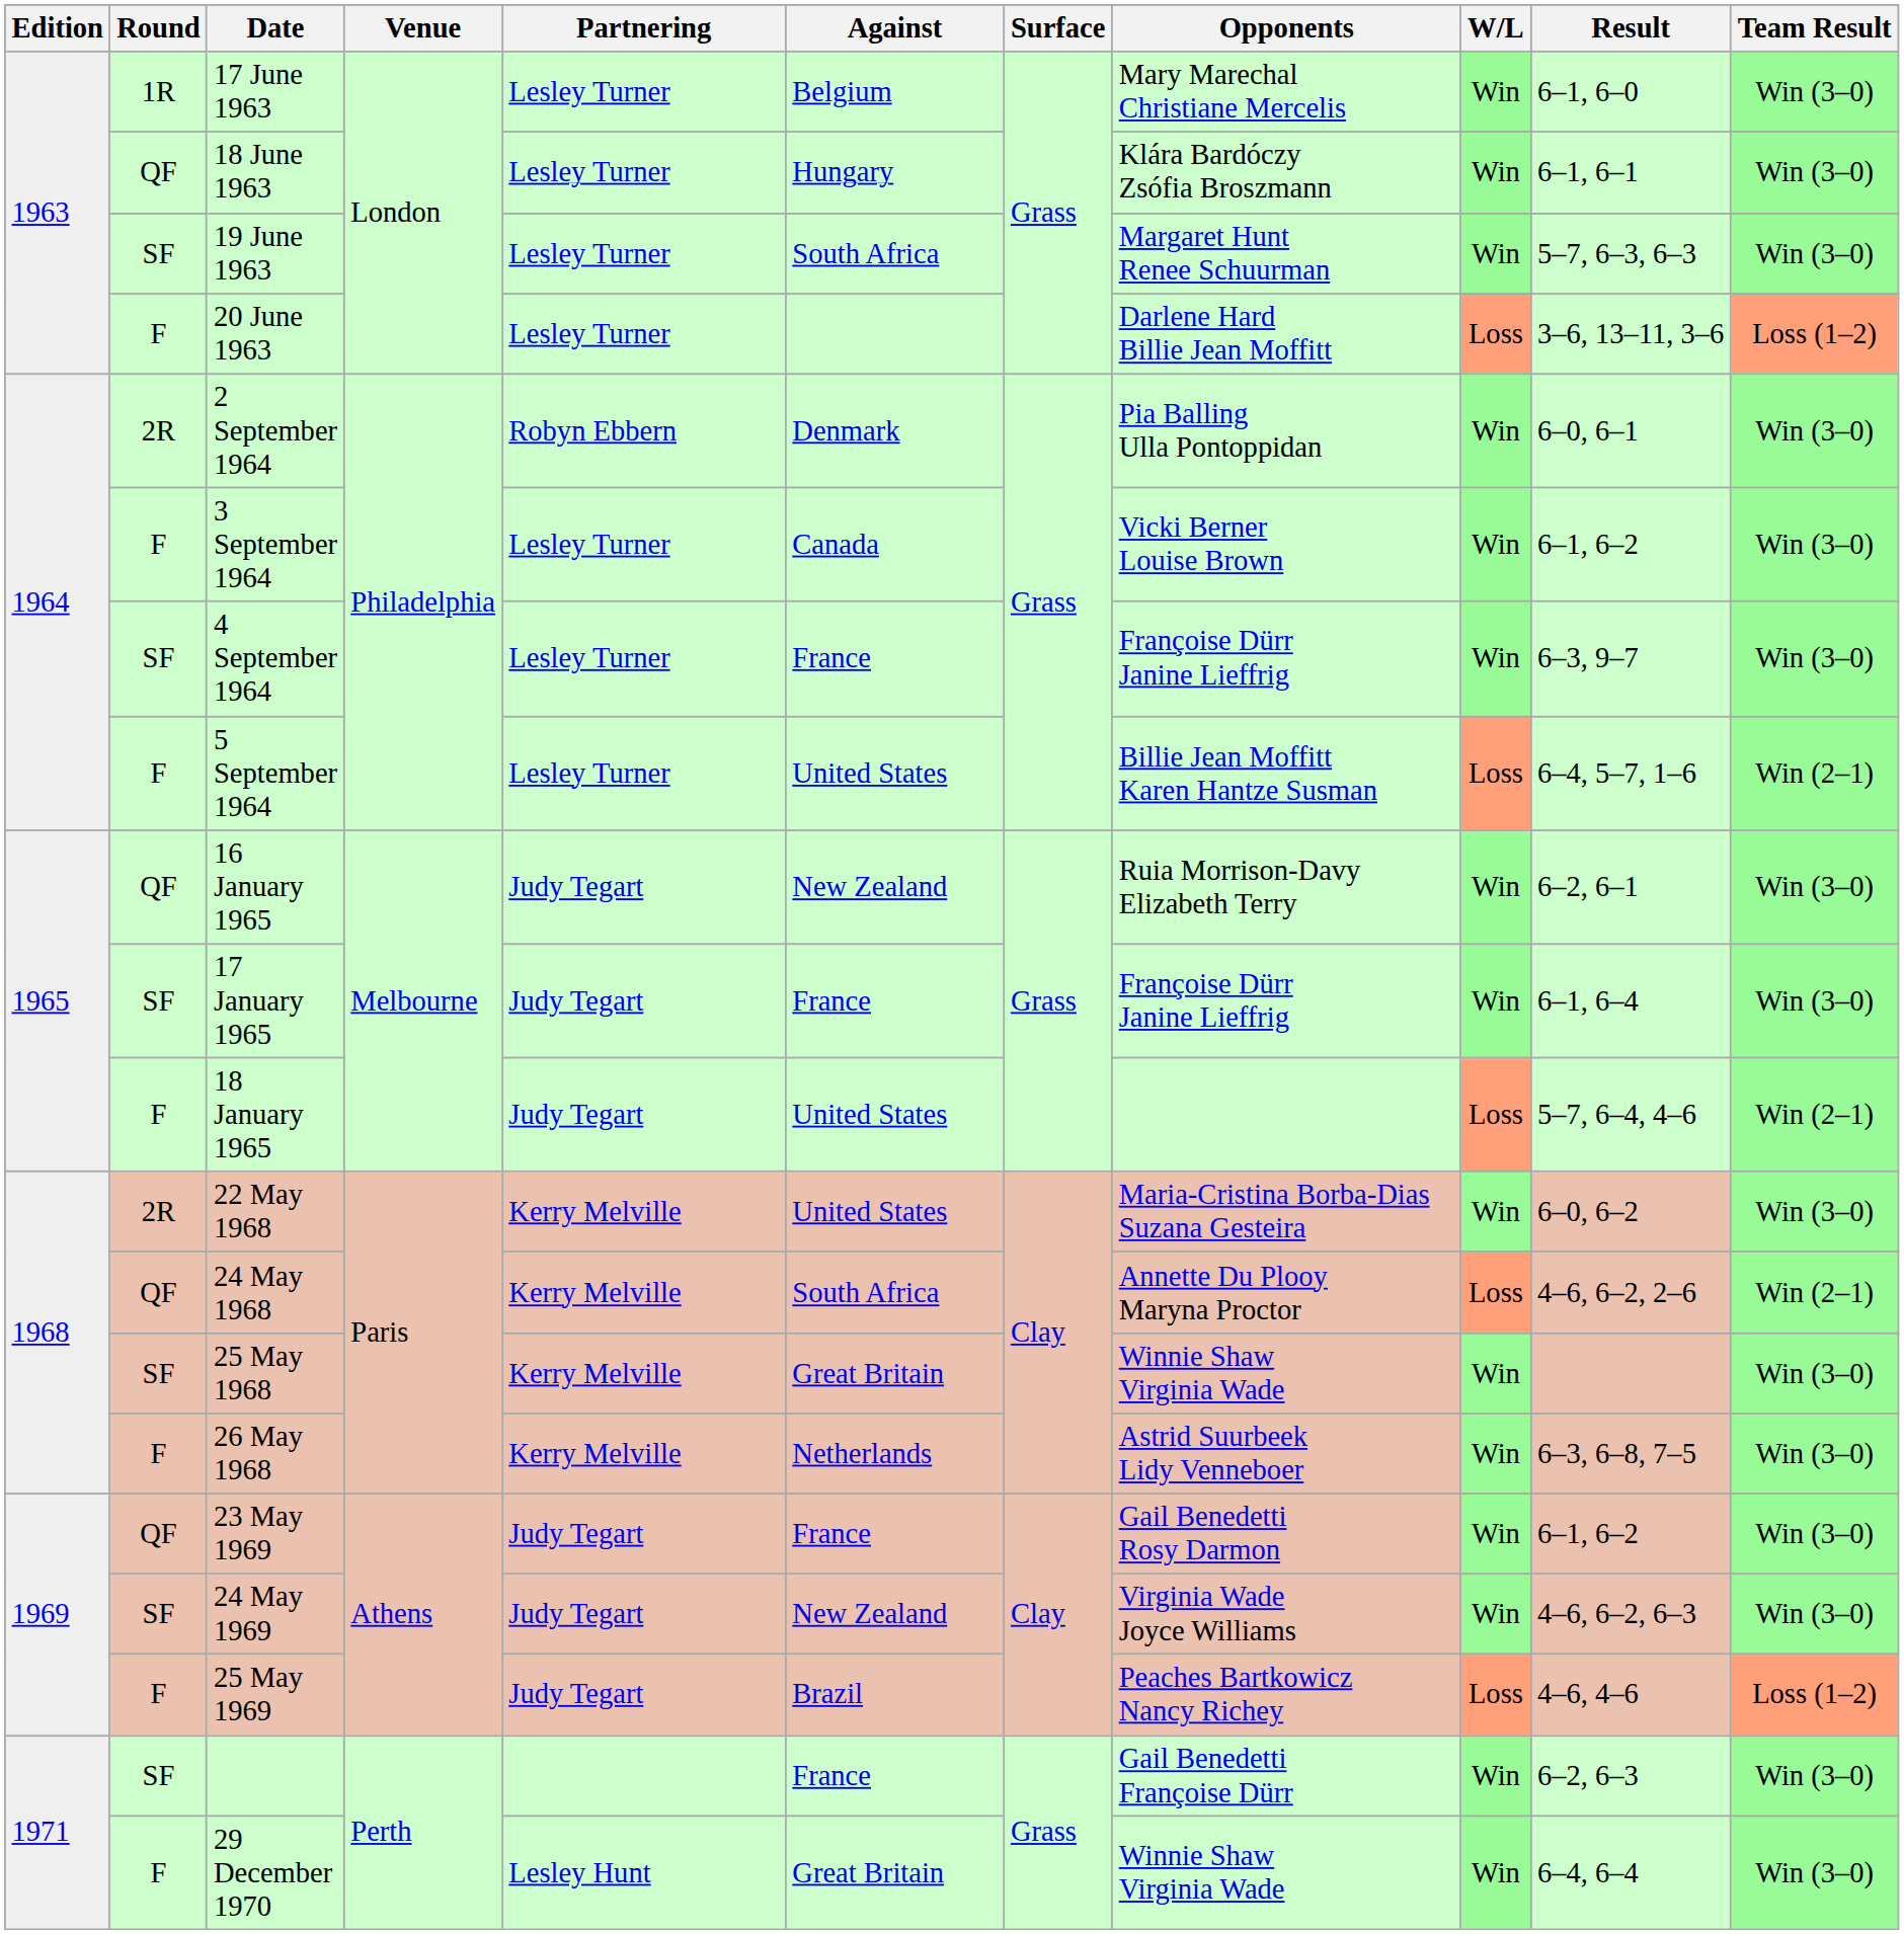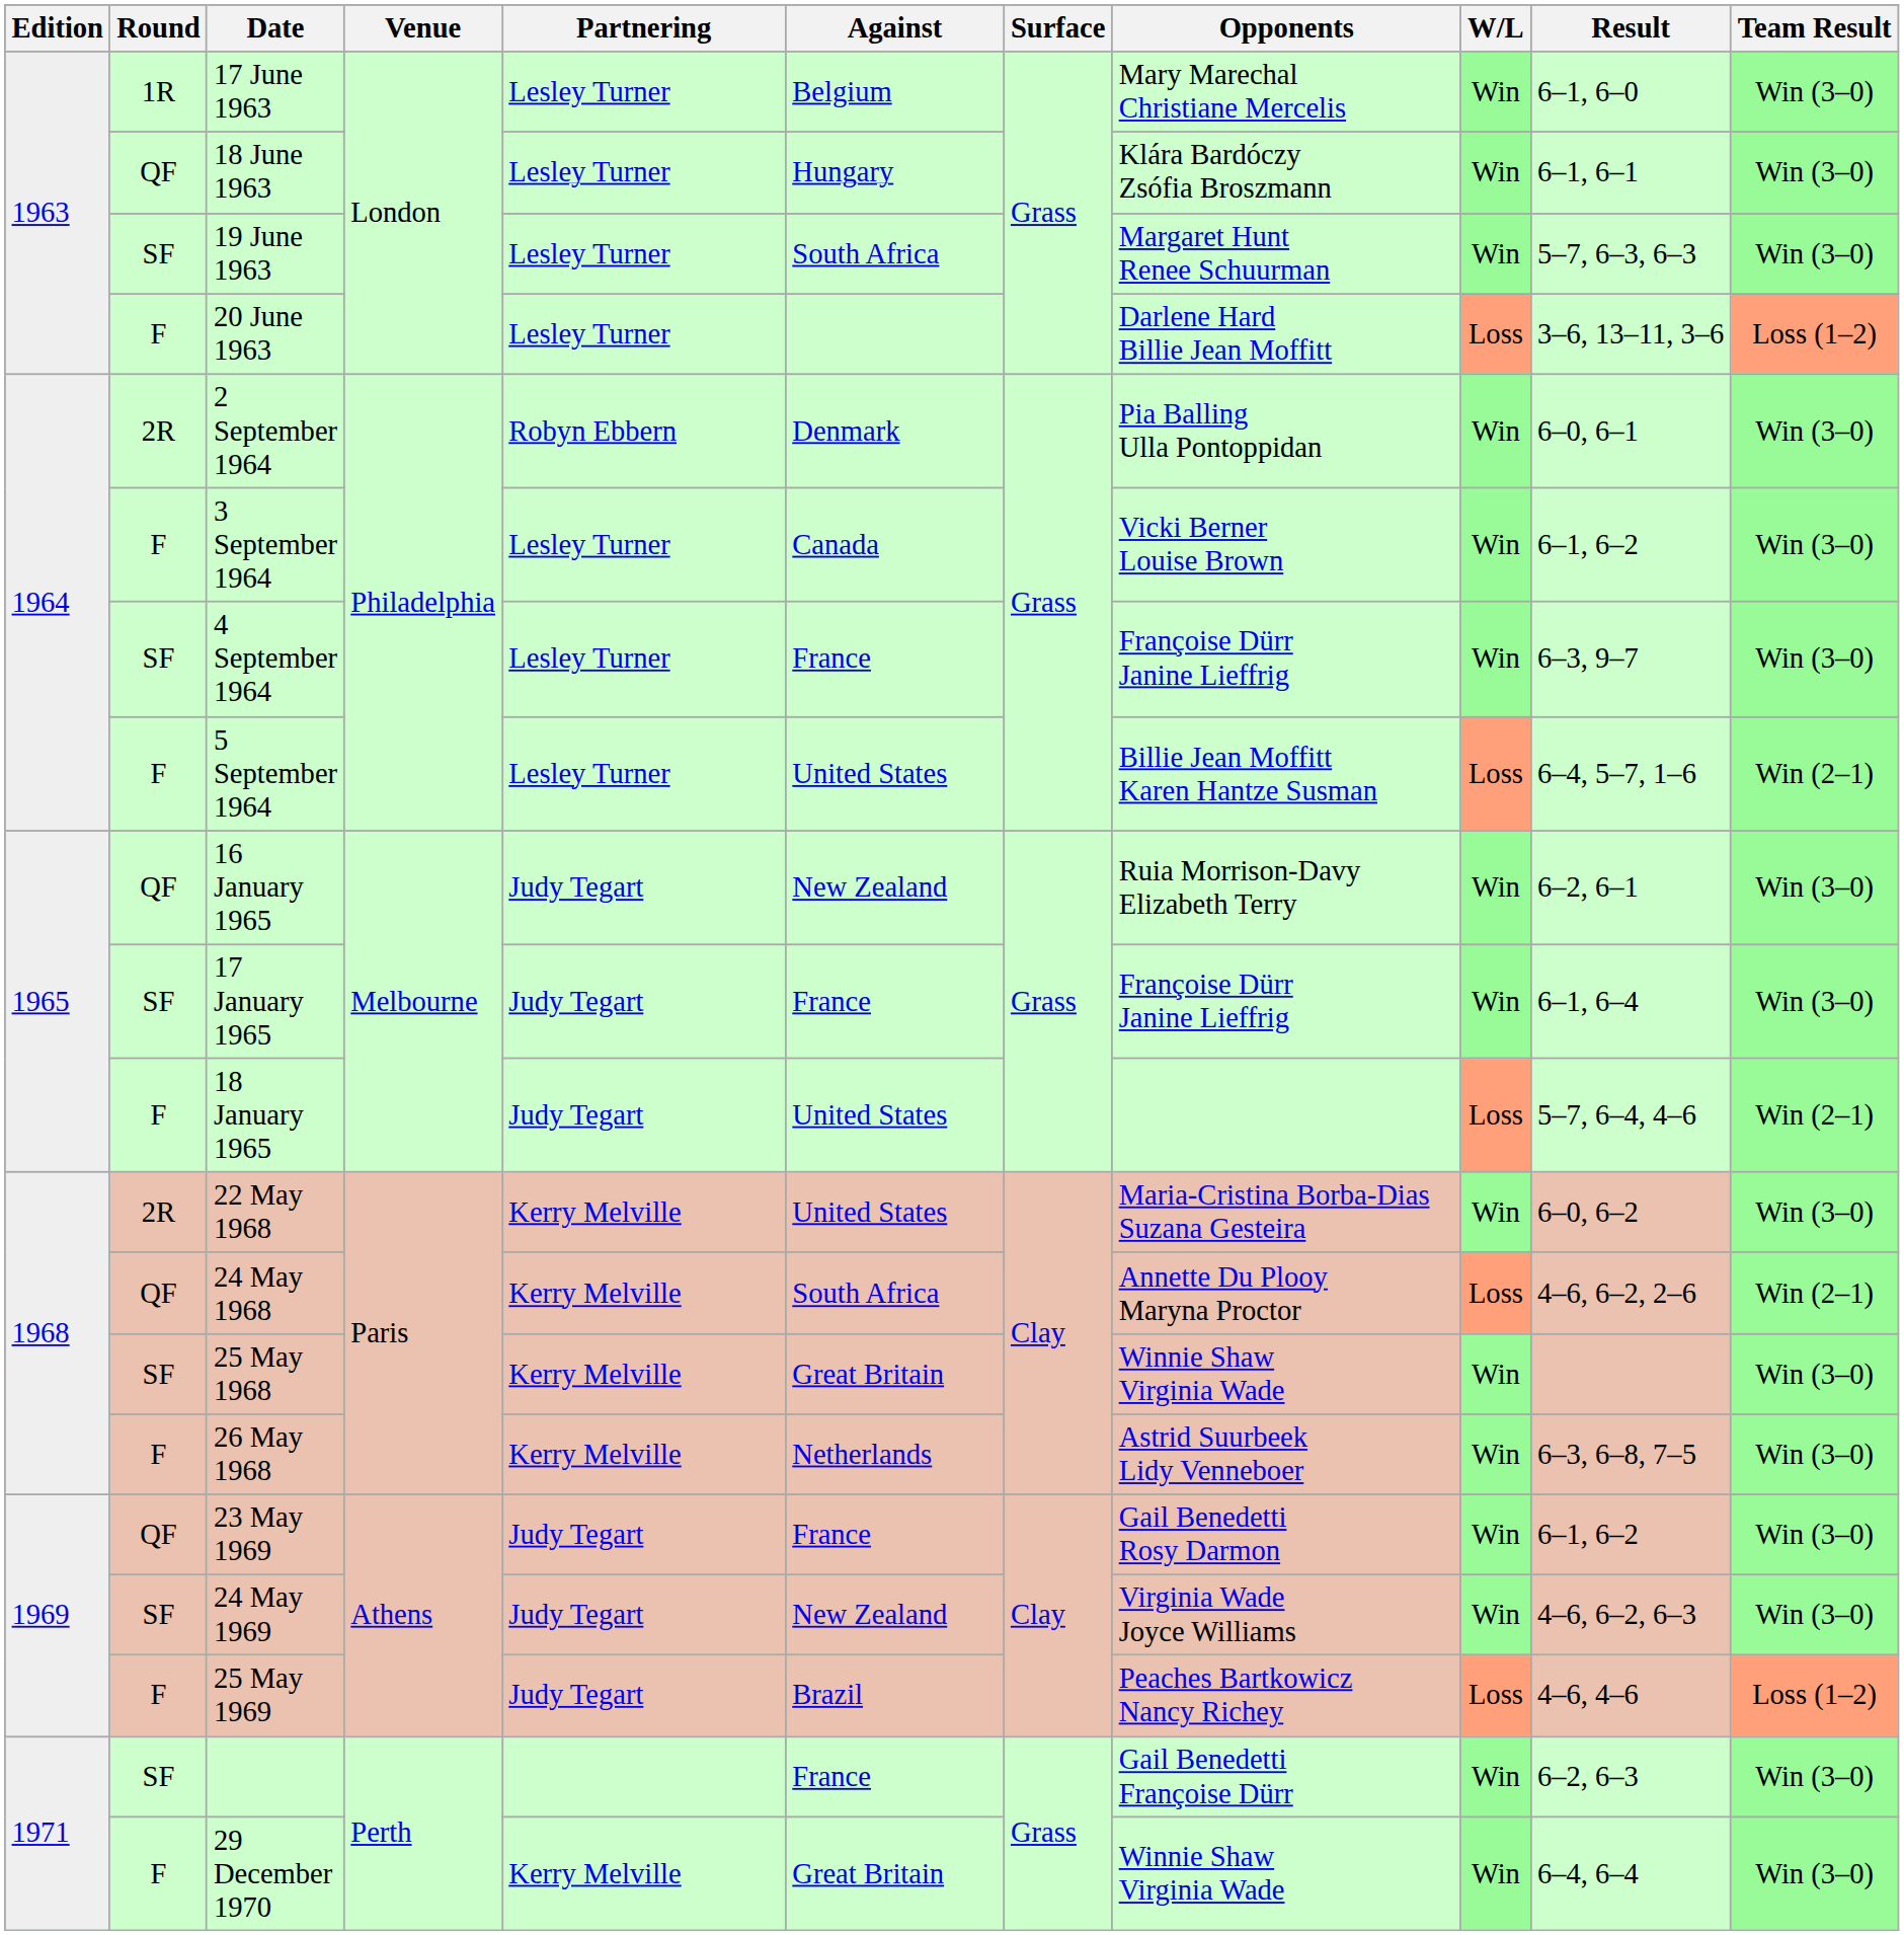 <table class=wikitable style=font-size:97%;background:#CCFFCC>
 <tr>
 <th>Edition</th>
 <th>Round</th>
 <th width=50>Date</th>
 <th width=40>Venue</th>
 <th width=145>Partnering</th>
 <th width=110>Against</th>
 <th>Surface</th>
 <th width=180>Opponents</th>
 <th>W/L</th>
 <th>Result</th>
 <th>Team Result</th>
 </tr>
 <tr>
 <td rowspan=4 bgcolor=#EFEFEF><a href='#'>1963</a></td>
 <td style=text-align:center>1R</td>
 <td>17 June 1963</td>
 <td rowspan=4>London</td>
 <td> <a href='#'>Lesley Turner</a></td>
 <td> <a href='#'>Belgium</a></td>
 <td rowspan=4><a href='#'>Grass</a></td>
 <td> Mary Marechal<br> <a href='#'>Christiane Mercelis</a></td>
 <td style=text-align:center;background:#98fb98>Win</td>
 <td>6–1, 6–0</td>
 <td style=text-align:center;background:#98fb98>Win (3–0)</td>
 </tr>
 <tr>
 <td style=text-align:center>QF</td>
 <td>18 June 1963</td>
 <td> <a href='#'>Lesley Turner</a></td>
 <td> <a href='#'>Hungary</a></td>
 <td> Klára Bardóczy<br> Zsófia Broszmann</td>
 <td style=text-align:center;background:#98fb98>Win</td>
 <td>6–1, 6–1</td>
 <td style=text-align:center;background:#98fb98>Win (3–0)</td>
 </tr>
 <tr>
 <td style=text-align:center>SF</td>
 <td>19 June 1963</td>
 <td> <a href='#'>Lesley Turner</a></td>
 <td> <a href='#'>South Africa</a></td>
 <td> <a href='#'>Margaret Hunt</a><br> <a href='#'>Renee Schuurman</a></td>
 <td style=text-align:center;background:#98fb98>Win</td>
 <td>5–7, 6–3, 6–3</td>
 <td style=text-align:center;background:#98fb98>Win (3–0)</td>
 </tr>
 <tr>
 <td style=text-align:center>F</td>
 <td>20 June 1963</td>
 <td> <a href='#'>Lesley Turner</a></td>
 <td></td>
 <td> <a href='#'>Darlene Hard</a><br> <a href='#'>Billie Jean Moffitt</a></td>
 <td style=text-align:center;background:#ffa07a>Loss</td>
 <td>3–6, 13–11, 3–6</td>
 <td style=text-align:center;background:#ffa07a>Loss (1–2)</td>
 </tr>
 <tr>
 <td rowspan=4 bgcolor=#EFEFEF><a href='#'>1964</a></td>
 <td style=text-align:center>2R</td>
 <td>2 September 1964</td>
 <td rowspan=4><a href='#'>Philadelphia</a></td>
 <td> <a href='#'>Robyn Ebbern</a></td>
 <td> <a href='#'>Denmark</a></td>
 <td rowspan=4><a href='#'>Grass</a></td>
 <td> <a href='#'>Pia Balling</a><br> Ulla Pontoppidan</td>
 <td style=text-align:center;background:#98fb98>Win</td>
 <td>6–0, 6–1</td>
 <td style=text-align:center;background:#98fb98>Win (3–0)</td>
 </tr>
 <tr>
 <td style=text-align:center>F</td>
 <td>3 September 1964</td>
 <td> <a href='#'>Lesley Turner</a></td>
 <td> <a href='#'>Canada</a></td>
 <td> <a href='#'>Vicki Berner</a><br> <a href='#'>Louise Brown</a></td>
 <td style=text-align:center;background:#98fb98>Win</td>
 <td>6–1, 6–2</td>
 <td style=text-align:center;background:#98fb98>Win (3–0)</td>
 </tr>
 <tr>
 <td style=text-align:center>SF</td>
 <td>4 September 1964</td>
 <td> <a href='#'>Lesley Turner</a></td>
 <td> <a href='#'>France</a></td>
 <td> <a href='#'>Françoise Dürr</a><br> <a href='#'>Janine Lieffrig</a></td>
 <td style=text-align:center;background:#98fb98>Win</td>
 <td>6–3, 9–7</td>
 <td style=text-align:center;background:#98fb98>Win (3–0)</td>
 </tr>
 <tr>
 <td style=text-align:center>F</td>
 <td>5 September 1964</td>
 <td> <a href='#'>Lesley Turner</a></td>
 <td> <a href='#'>United States</a></td>
 <td> <a href='#'>Billie Jean Moffitt</a><br> <a href='#'>Karen Hantze Susman</a></td>
 <td style=text-align:center;background:#ffa07a>Loss</td>
 <td>6–4, 5–7, 1–6</td>
 <td style=text-align:center;background:#98fb98>Win (2–1)</td>
 </tr>
 <tr>
 <td rowspan=3 bgcolor=#EFEFEF><a href='#'>1965</a></td>
 <td style=text-align:center>QF</td>
 <td>16 January 1965</td>
 <td rowspan=3><a href='#'>Melbourne</a></td>
 <td> <a href='#'>Judy Tegart</a></td>
 <td> <a href='#'>New Zealand</a></td>
 <td rowspan=3><a href='#'>Grass</a></td>
 <td> Ruia Morrison-Davy<br> Elizabeth Terry</td>
 <td style=text-align:center;background:#98fb98>Win</td>
 <td>6–2, 6–1</td>
 <td style=text-align:center;background:#98fb98>Win (3–0)</td>
 </tr>
 <tr>
 <td style=text-align:center>SF</td>
 <td>17 January 1965</td>
 <td> <a href='#'>Judy Tegart</a></td>
 <td> <a href='#'>France</a></td>
 <td> <a href='#'>Françoise Dürr</a><br> <a href='#'>Janine Lieffrig</a></td>
 <td style=text-align:center;background:#98fb98>Win</td>
 <td>6–1, 6–4</td>
 <td style=text-align:center;background:#98fb98>Win (3–0)</td>
 </tr>
 <tr>
 <td style=text-align:center>F</td>
 <td>18 January 1965</td>
 <td> <a href='#'>Judy Tegart</a></td>
 <td> <a href='#'>United States</a></td>
 <td></td>
 <td style=text-align:center;background:#ffa07a>Loss</td>
 <td>5–7, 6–4, 4–6</td>
 <td style=text-align:center;background:#98fb98>Win (2–1)</td>
 </tr>
 <tr bgcolor=#EBC2AF>
 <td rowspan=4 bgcolor=#EFEFEF><a href='#'>1968</a></td>
 <td style=text-align:center>2R</td>
 <td>22 May 1968</td>
 <td rowspan=4>Paris</td>
 <td> <a href='#'>Kerry Melville</a></td>
 <td> <a href='#'>United States</a></td>
 <td rowspan=4><a href='#'>Clay</a></td>
 <td> <a href='#'>Maria-Cristina Borba-Dias</a><br> <a href='#'>Suzana Gesteira</a></td>
 <td style=text-align:center;background:#98fb98>Win</td>
 <td>6–0, 6–2</td>
 <td style=text-align:center;background:#98fb98>Win (3–0)</td>
 </tr>
 <tr bgcolor=#EBC2AF>
 <td style=text-align:center>QF</td>
 <td>24 May 1968</td>
 <td> <a href='#'>Kerry Melville</a></td>
 <td> <a href='#'>South Africa</a></td>
 <td> <a href='#'>Annette Du Plooy</a><br> Maryna Proctor</td>
 <td style=text-align:center;background:#ffa07a>Loss</td>
 <td>4–6, 6–2, 2–6</td>
 <td style=text-align:center;background:#98fb98>Win (2–1)</td>
 </tr>
 <tr bgcolor=#EBC2AF>
 <td style=text-align:center>SF</td>
 <td>25 May 1968</td>
 <td> <a href='#'>Kerry Melville</a></td>
 <td> <a href='#'>Great Britain</a></td>
 <td> <a href='#'>Winnie Shaw</a><br> <a href='#'>Virginia Wade</a></td>
 <td style=text-align:center;background:#98fb98>Win</td>
 <td></td>
 <td style=text-align:center;background:#98fb98>Win (3–0)</td>
 </tr>
 <tr bgcolor=#EBC2AF>
 <td style=text-align:center>F</td>
 <td>26 May 1968</td>
 <td> <a href='#'>Kerry Melville</a></td>
 <td> <a href='#'>Netherlands</a></td>
 <td> <a href='#'>Astrid Suurbeek</a><br> <a href='#'>Lidy Venneboer</a></td>
 <td style=text-align:center;background:#98fb98>Win</td>
 <td>6–3, 6–8, 7–5</td>
 <td style=text-align:center;background:#98fb98>Win (3–0)</td>
 </tr>
 <tr bgcolor=#EBC2AF>
 <td rowspan=3 bgcolor=#EFEFEF><a href='#'>1969</a></td>
 <td style=text-align:center>QF</td>
 <td>23 May 1969</td>
 <td rowspan=3><a href='#'>Athens</a></td>
 <td> <a href='#'>Judy Tegart</a></td>
 <td> <a href='#'>France</a></td>
 <td rowspan=3><a href='#'>Clay</a></td>
 <td> <a href='#'>Gail Benedetti</a><br> <a href='#'>Rosy Darmon</a></td>
 <td style=text-align:center;background:#98fb98>Win</td>
 <td>6–1, 6–2</td>
 <td style=text-align:center;background:#98fb98>Win (3–0)</td>
 </tr>
 <tr bgcolor=#EBC2AF>
 <td style=text-align:center>SF</td>
 <td>24 May 1969</td>
 <td> <a href='#'>Judy Tegart</a></td>
 <td> <a href='#'>New Zealand</a></td>
 <td> <a href='#'>Virginia Wade</a><br> Joyce Williams</td>
 <td style=text-align:center;background:#98fb98>Win</td>
 <td>4–6, 6–2, 6–3</td>
 <td style=text-align:center;background:#98fb98>Win (3–0)</td>
 </tr>
 <tr bgcolor=#EBC2AF>
 <td style=text-align:center>F</td>
 <td>25 May 1969</td>
 <td> <a href='#'>Judy Tegart</a></td>
 <td> <a href='#'>Brazil</a></td>
 <td> <a href='#'>Peaches Bartkowicz</a><br> <a href='#'>Nancy Richey</a></td>
 <td style=text-align:center;background:#ffa07a>Loss</td>
 <td>4–6, 4–6</td>
 <td style=text-align:center;background:#ffa07a>Loss (1–2)</td>
 </tr>
 <tr>
 <td rowspan=2 bgcolor=#EFEFEF><a href='#'>1971</a></td>
 <td style=text-align:center>SF</td>
 <td></td>
 <td rowspan=2><a href='#'>Perth</a></td>
 <td></td>
 <td> <a href='#'>France</a></td>
 <td rowspan=2><a href='#'>Grass</a></td>
 <td> <a href='#'>Gail Benedetti</a><br> <a href='#'>Françoise Dürr</a></td>
 <td style=text-align:center;background:#98fb98>Win</td>
 <td>6–2, 6–3</td>
 <td style=text-align:center;background:#98fb98>Win (3–0)</td>
 </tr>
 <tr>
 <td style=text-align:center>F</td>
 <td>29 December 1970</td>
-<td> <a href='#'>Lesley Hunt</a></td>
+<td> <a href='#'>Kerry Melville</a></td>
 <td> <a href='#'>Great Britain</a></td>
 <td> <a href='#'>Winnie Shaw</a><br> <a href='#'>Virginia Wade</a></td>
 <td style=text-align:center;background:#98fb98>Win</td>
 <td>6–4, 6–4</td>
 <td style=text-align:center;background:#98fb98>Win (3–0)</td>
 </tr>
 <tr>
 </tr>
 </table>
